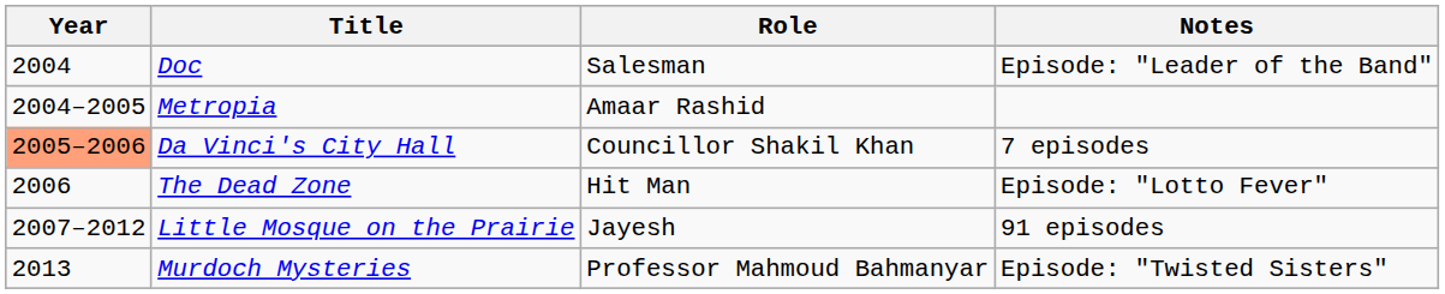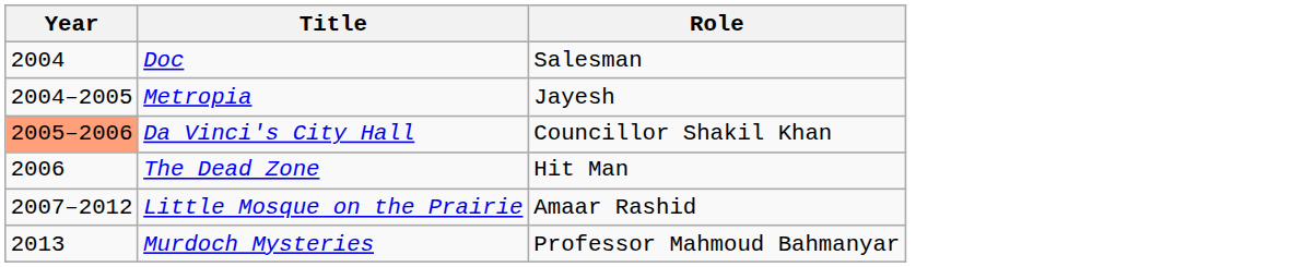 <table class="wikitable sortable">
 <tr>
 <th>Year</th>
 <th>Title</th>
 <th>Role</th>
-<th>Notes</th>
 </tr>
 <tr>
 <td>2004</td>
 <td><em><a href='#'>Doc</a></em></td>
 <td>Salesman</td>
-<td>Episode: "Leader of the Band"</td>
 </tr>
 <tr>
 <td>2004–2005</td>
 <td><em><a href='#'>Metropia</a></em></td>
-<td>Amaar Rashid</td>
-<td></td>
+<td>Jayesh</td>
 </tr>
 <tr>
 <td style="background: lightsalmon;">2005–2006</td>
 <td><em><a href='#'>Da Vinci's City Hall</a></em></td>
 <td>Councillor Shakil Khan</td>
-<td>7 episodes</td>
 </tr>
 <tr>
 <td>2006</td>
 <td><em><a href='#'>The Dead Zone</a></em></td>
 <td>Hit Man</td>
-<td>Episode: "Lotto Fever"</td>
 </tr>
 <tr>
 <td>2007–2012</td>
 <td><em><a href='#'>Little Mosque on the Prairie</a></em></td>
-<td>Jayesh</td>
-<td>91 episodes</td>
+<td>Amaar Rashid</td>
 </tr>
 <tr>
 <td>2013</td>
 <td><em><a href='#'>Murdoch Mysteries</a></em></td>
 <td>Professor Mahmoud Bahmanyar</td>
-<td>Episode: "Twisted Sisters"</td>
 </tr>
 </table>
